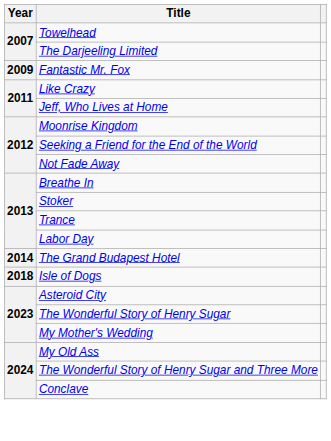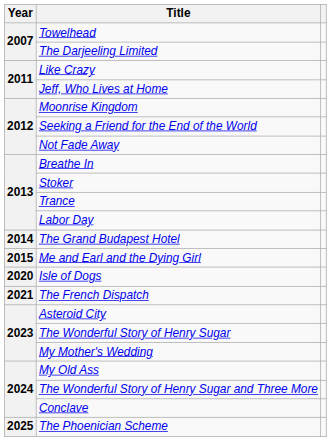 <table class="wikitable sortable">
 <tr>
 <th>Year</th>
 <th>Title</th>
 <th></th>
 </tr>
 <tr>
 <th rowspan="2">2007</th>
 <td><em><a href='#'>Towelhead</a></em></td>
 <td></td>
 </tr>
 <tr>
 <td><em><a href='#'>The Darjeeling Limited</a></em></td>
-<td></td>
-</tr>
-<tr>
-<th>2009</th>
-<td><em><a href='#'>Fantastic Mr. Fox</a></em></td>
 <td></td>
 </tr>
 <tr>
 <th rowspan="2">2011</th>
 <td><em><a href='#'>Like Crazy</a></em></td>
 <td></td>
 </tr>
 <tr>
 <td><em><a href='#'>Jeff, Who Lives at Home</a></em></td>
 <td></td>
 </tr>
 <tr>
 <th rowspan="3">2012</th>
 <td><em><a href='#'>Moonrise Kingdom</a></em></td>
 <td></td>
 </tr>
 <tr>
 <td><em><a href='#'>Seeking a Friend for the End of the World</a></em></td>
 <td></td>
 </tr>
 <tr>
 <td><em><a href='#'>Not Fade Away</a></em></td>
 <td></td>
 </tr>
 <tr>
 <th rowspan="4">2013</th>
 <td><em><a href='#'>Breathe In</a></em></td>
 <td></td>
 </tr>
 <tr>
 <td><em><a href='#'>Stoker</a></em></td>
 <td></td>
 </tr>
 <tr>
 <td><em><a href='#'>Trance</a></em></td>
 <td></td>
 </tr>
 <tr>
 <td><em><a href='#'>Labor Day</a></em></td>
 <td></td>
 </tr>
 <tr>
 <th>2014</th>
 <td><em><a href='#'>The Grand Budapest Hotel</a></em></td>
 <td></td>
 </tr>
 <tr>
-<th>2018</th>
+<th>2015</th>
+<td><em><a href='#'>Me and Earl and the Dying Girl</a></em></td>
+<td></td>
+</tr>
+<tr>
+<th>2020</th>
 <td><em><a href='#'>Isle of Dogs</a></em></td>
+<td></td>
+</tr>
+<tr>
+<th>2021</th>
+<td><em><a href='#'>The French Dispatch</a></em></td>
 <td></td>
 </tr>
 <tr>
 <th rowspan="3">2023</th>
 <td><em><a href='#'>Asteroid City</a></em></td>
 <td></td>
 </tr>
 <tr>
 <td><em><a href='#'>The Wonderful Story of Henry Sugar</a></em></td>
 <td></td>
 </tr>
 <tr>
 <td><em><a href='#'>My Mother's Wedding</a></em></td>
 <td></td>
 </tr>
 <tr>
 <th rowspan="3">2024</th>
 <td><em><a href='#'>My Old Ass</a></em></td>
 <td></td>
 </tr>
 <tr>
 <td><em><a href='#'>The Wonderful Story of Henry Sugar and Three More</a></em></td>
 <td></td>
 </tr>
 <tr>
 <td><em><a href='#'>Conclave</a></em></td>
 <td></td>
 </tr>
+<tr>
+<th>2025</th>
+<td><em><a href='#'>The Phoenician Scheme</a></em></td>
+<td></td>
+</tr>
 </table>
